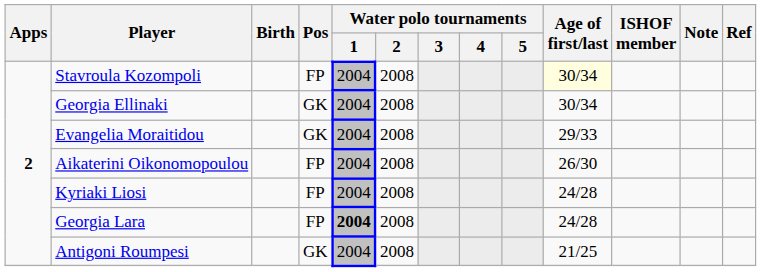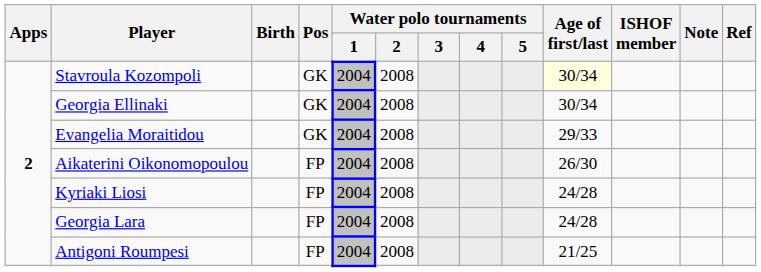 <table class="wikitable sortable" style="text-align: center; font-size: 90%; margin-left: 1em;">
 <tr>
 <th rowspan="2">Apps</th>
 <th rowspan="2">Player</th>
 <th rowspan="2">Birth</th>
 <th rowspan="2">Pos</th>
 <th colspan="5">Water polo tournaments</th>
 <th rowspan="2">Age of<br>first/last</th>
 <th rowspan="2">ISHOF<br>member</th>
 <th rowspan="2">Note</th>
 <th rowspan="2" class="unsortable">Ref</th>
 </tr>
 <tr>
 <th>1</th>
 <th style="width: 2em;" class="unsortable">2</th>
 <th style="width: 2em;" class="unsortable">3</th>
 <th style="width: 2em;" class="unsortable">4</th>
 <th style="width: 2em;" class="unsortable">5</th>
 </tr>
 <tr>
 <td rowspan="7"><strong>2</strong></td>
 <td style="text-align: left;" data-sort-value="Kozompoli, Stavroula"><a href='#'>Stavroula Kozompoli</a></td>
 <td></td>
-<td>FP</td>
+<td>GK</td>
 <td style="border: 2px solid blue; background-color: silver;">2004</td>
 <td>2008</td>
 <td style="background-color: #ececec;"></td>
 <td style="background-color: #ececec;"></td>
 <td style="background-color: #ececec;"></td>
 <td style="background: lightyellow;">30/34</td>
 <td></td>
 <td style="text-align: left;"></td>
 <td></td>
 </tr>
 <tr>
 <td style="text-align: left;" data-sort-value="Ellinaki, Georgia"><a href='#'>Georgia Ellinaki</a></td>
 <td></td>
 <td>GK</td>
 <td style="border: 2px solid blue; background-color: silver;">2004</td>
 <td>2008</td>
 <td style="background-color: #ececec;"></td>
 <td style="background-color: #ececec;"></td>
 <td style="background-color: #ececec;"></td>
 <td>30/34</td>
 <td></td>
 <td style="text-align: left;"></td>
 <td></td>
 </tr>
 <tr>
 <td style="text-align: left;" data-sort-value="Moraitidou, Evangelia"><a href='#'>Evangelia Moraitidou</a></td>
 <td></td>
 <td>GK</td>
 <td style="border: 2px solid blue; background-color: silver;">2004</td>
 <td>2008</td>
 <td style="background-color: #ececec;"></td>
 <td style="background-color: #ececec;"></td>
 <td style="background-color: #ececec;"></td>
 <td>29/33</td>
 <td></td>
 <td style="text-align: left;"></td>
 <td></td>
 </tr>
 <tr>
 <td style="text-align: left;" data-sort-value="Oikonomopoulou, Aikaterini"><a href='#'>Aikaterini Oikonomopoulou</a></td>
 <td></td>
 <td>FP</td>
 <td style="border: 2px solid blue; background-color: silver;">2004</td>
 <td>2008</td>
 <td style="background-color: #ececec;"></td>
 <td style="background-color: #ececec;"></td>
 <td style="background-color: #ececec;"></td>
 <td>26/30</td>
 <td></td>
 <td style="text-align: left;"></td>
 <td></td>
 </tr>
 <tr>
 <td style="text-align: left;" data-sort-value="Liosi, Kyriaki"><a href='#'>Kyriaki Liosi</a></td>
 <td></td>
 <td>FP</td>
 <td style="border: 2px solid blue; background-color: silver;">2004</td>
 <td>2008</td>
 <td style="background-color: #ececec;"></td>
 <td style="background-color: #ececec;"></td>
 <td style="background-color: #ececec;"></td>
 <td>24/28</td>
 <td></td>
 <td style="text-align: left;"></td>
 <td></td>
 </tr>
 <tr>
 <td style="text-align: left;" data-sort-value="Lara, Georgia"><a href='#'>Georgia Lara</a></td>
 <td></td>
 <td>FP</td>
-<td style="border: 2px solid blue; background-color: silver;"><strong>2004</strong></td>
+<td style="border: 2px solid blue; background-color: silver;">2004</td>
 <td>2008</td>
 <td style="background-color: #ececec;"></td>
 <td style="background-color: #ececec;"></td>
 <td style="background-color: #ececec;"></td>
 <td>24/28</td>
 <td></td>
 <td style="text-align: left;"></td>
 <td></td>
 </tr>
 <tr>
 <td style="text-align: left;" data-sort-value="Roumpesi, Antigoni"><a href='#'>Antigoni Roumpesi</a></td>
 <td></td>
-<td>GK</td>
+<td>FP</td>
 <td style="border: 2px solid blue; background-color: silver;">2004</td>
 <td>2008</td>
 <td style="background-color: #ececec;"></td>
 <td style="background-color: #ececec;"></td>
 <td style="background-color: #ececec;"></td>
 <td>21/25</td>
 <td></td>
 <td style="text-align: left;"></td>
 <td></td>
 </tr>
 </table>
